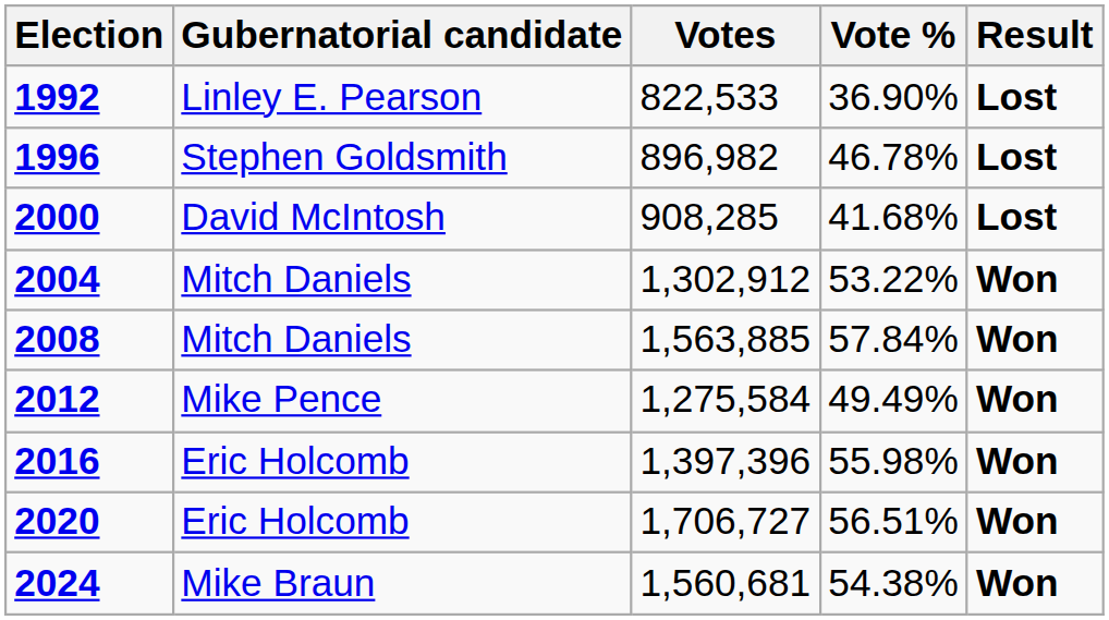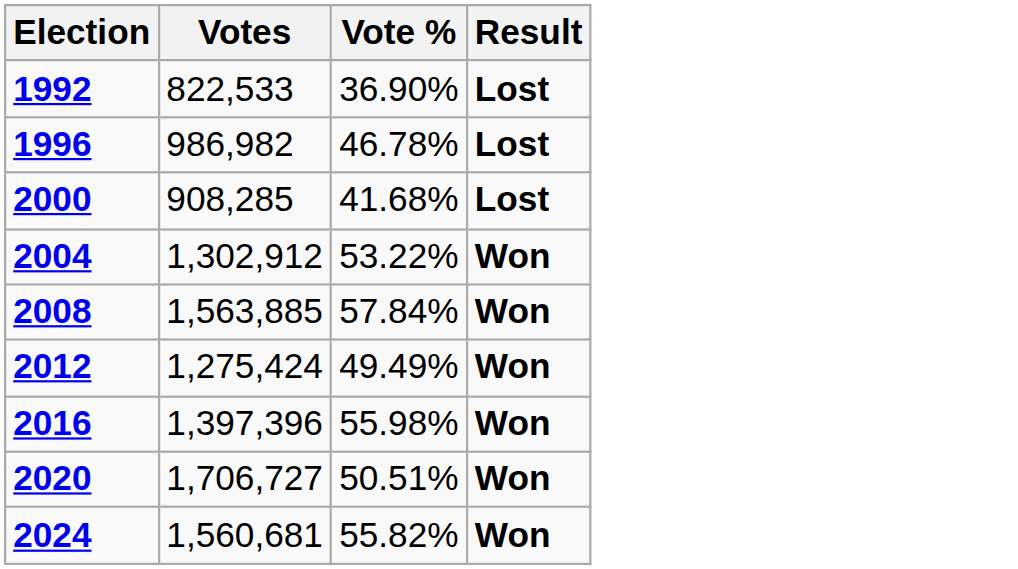 <table class="wikitable">
 <tr>
 <th>Election</th>
-<th>Gubernatorial candidate</th>
 <th>Votes</th>
 <th>Vote %</th>
 <th>Result</th>
 </tr>
 <tr>
 <td><strong><a href='#'>1992</a></strong></td>
-<td><a href='#'>Linley E. Pearson</a></td>
 <td>822,533</td>
 <td>36.90%</td>
 <td><strong>Lost</strong> </td>
 </tr>
 <tr>
 <td><strong><a href='#'>1996</a></strong></td>
-<td><a href='#'>Stephen Goldsmith</a></td>
-<td>896,982</td>
+<td>986,982</td>
 <td>46.78%</td>
 <td><strong>Lost</strong> </td>
 </tr>
 <tr>
 <td><strong><a href='#'>2000</a></strong></td>
-<td><a href='#'>David McIntosh</a></td>
 <td>908,285</td>
 <td>41.68%</td>
 <td><strong>Lost</strong> </td>
 </tr>
 <tr>
 <td><strong><a href='#'>2004</a></strong></td>
-<td><a href='#'>Mitch Daniels</a></td>
 <td>1,302,912</td>
 <td>53.22%</td>
 <td><strong>Won</strong> </td>
 </tr>
 <tr>
 <td><strong><a href='#'>2008</a></strong></td>
-<td><a href='#'>Mitch Daniels</a></td>
 <td>1,563,885</td>
 <td>57.84%</td>
 <td><strong>Won</strong> </td>
 </tr>
 <tr>
 <td><strong><a href='#'>2012</a></strong></td>
-<td><a href='#'>Mike Pence</a></td>
-<td>1,275,584</td>
+<td>1,275,424</td>
 <td>49.49%</td>
 <td><strong>Won</strong> </td>
 </tr>
 <tr>
 <td><strong><a href='#'>2016</a></strong></td>
-<td><a href='#'>Eric Holcomb</a></td>
 <td>1,397,396</td>
 <td>55.98%</td>
 <td><strong>Won</strong> </td>
 </tr>
 <tr>
 <td><strong><a href='#'>2020</a></strong></td>
-<td><a href='#'>Eric Holcomb</a></td>
 <td>1,706,727</td>
-<td>56.51%</td>
+<td>50.51%</td>
 <td><strong>Won</strong> </td>
 </tr>
 <tr>
 <td><strong><a href='#'>2024</a></strong></td>
-<td><a href='#'>Mike Braun</a></td>
 <td>1,560,681</td>
-<td>54.38%</td>
+<td>55.82%</td>
 <td><strong>Won</strong> </td>
 </tr>
 </table>
